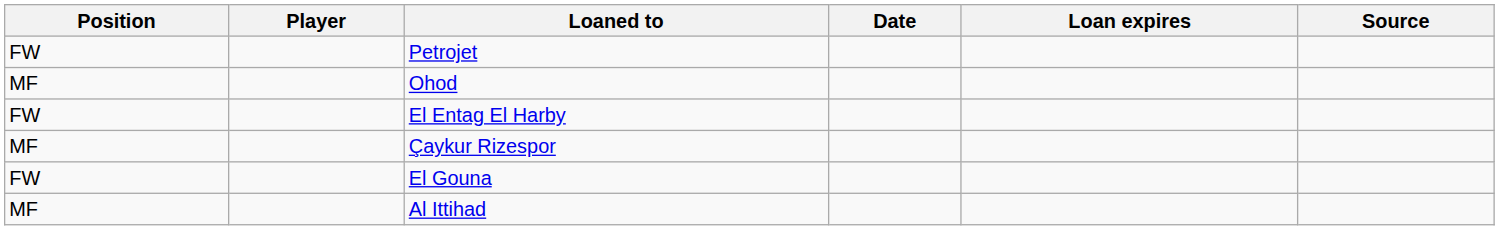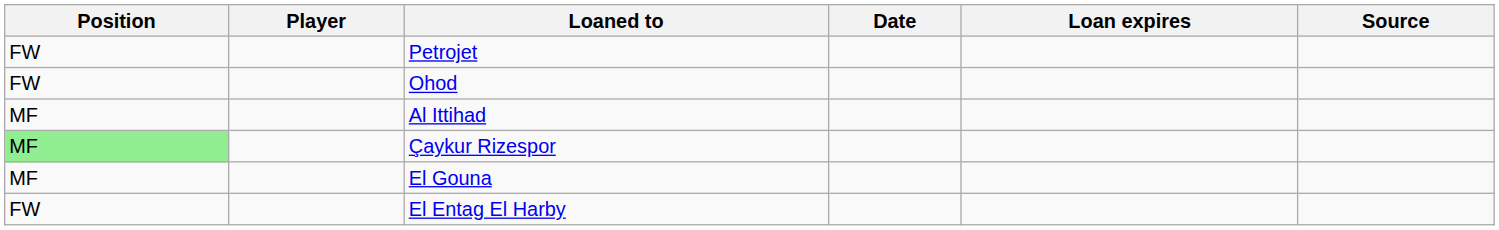 <table class="wikitable sortable" style="width:90%; text-align:center; font-size:95%; text-align:left">
 <tr>
 <th>Position</th>
 <th>Player</th>
 <th>Loaned to</th>
 <th>Date</th>
 <th>Loan expires</th>
 <th>Source</th>
 </tr>
 <tr>
 <td>FW</td>
 <td></td>
 <td> <a href='#'>Petrojet</a></td>
 <td></td>
 <td></td>
 <td></td>
 </tr>
 <tr>
+<td>FW</td>
+<td></td>
+<td> <a href='#'>Ohod</a></td>
+<td></td>
+<td></td>
+<td></td>
+</tr>
+<tr>
 <td>MF</td>
 <td></td>
-<td> <a href='#'>Ohod</a></td>
+<td> <a href='#'>Al Ittihad</a></td>
+<td></td>
+<td></td>
+<td></td>
+</tr>
+<tr>
+<td style="background: lightgreen;">MF</td>
+<td></td>
+<td> <a href='#'>Çaykur Rizespor</a></td>
+<td></td>
+<td></td>
+<td></td>
+</tr>
+<tr>
+<td>MF</td>
+<td></td>
+<td> <a href='#'>El Gouna</a></td>
 <td></td>
 <td></td>
 <td></td>
 </tr>
 <tr>
 <td>FW</td>
 <td></td>
 <td> <a href='#'>El Entag El Harby</a></td>
 <td></td>
 <td></td>
 <td></td>
 </tr>
-<tr>
-<td>MF</td>
-<td></td>
-<td> <a href='#'>Çaykur Rizespor</a></td>
-<td></td>
-<td></td>
-<td></td>
-</tr>
-<tr>
-<td>FW</td>
-<td></td>
-<td> <a href='#'>El Gouna</a></td>
-<td></td>
-<td></td>
-<td></td>
-</tr>
-<tr>
-<td>MF</td>
-<td></td>
-<td> <a href='#'>Al Ittihad</a></td>
-<td></td>
-<td></td>
-<td></td>
-</tr>
 </table>
